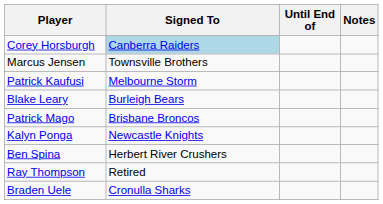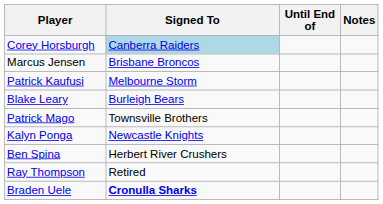 <table class="wikitable" style="font-size:90%">
 <tr bgcolor="#efefef">
 <th width="120">Player</th>
 <th width="210">Signed To</th>
 <th width="70">Until End of</th>
 <th width="40">Notes</th>
 </tr>
 <tr>
 <td><a href='#'>Corey Horsburgh</a></td>
 <td style="background: lightblue;"> <a href='#'>Canberra Raiders</a></td>
 <td></td>
 <td></td>
 </tr>
 <tr>
 <td>Marcus Jensen</td>
-<td> Townsville Brothers</td>
+<td> <a href='#'>Brisbane Broncos</a></td>
 <td></td>
 <td></td>
 </tr>
 <tr>
 <td><a href='#'>Patrick Kaufusi</a></td>
 <td> <a href='#'>Melbourne Storm</a></td>
 <td></td>
 <td></td>
 </tr>
 <tr>
 <td><a href='#'>Blake Leary</a></td>
 <td> <a href='#'>Burleigh Bears</a></td>
 <td></td>
 <td></td>
 </tr>
 <tr>
 <td><a href='#'>Patrick Mago</a></td>
-<td> <a href='#'>Brisbane Broncos</a></td>
+<td> Townsville Brothers</td>
 <td></td>
 <td></td>
 </tr>
 <tr>
 <td><a href='#'>Kalyn Ponga</a></td>
 <td> <a href='#'>Newcastle Knights</a></td>
 <td></td>
 <td></td>
 </tr>
 <tr>
 <td><a href='#'>Ben Spina</a></td>
 <td> Herbert River Crushers</td>
 <td></td>
 <td></td>
 </tr>
 <tr>
 <td><a href='#'>Ray Thompson</a></td>
 <td>Retired</td>
 <td></td>
 <td></td>
 </tr>
 <tr>
 <td><a href='#'>Braden Uele</a></td>
-<td> <a href='#'>Cronulla Sharks</a></td>
+<td><strong> <a href='#'>Cronulla Sharks</a></strong></td>
 <td></td>
 <td></td>
 </tr>
 </table>
